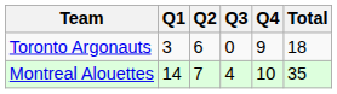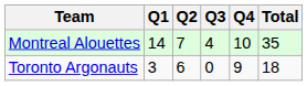 <table class="wikitable">
 <tr>
 <th>Team</th>
 <th>Q1</th>
 <th>Q2</th>
 <th>Q3</th>
 <th>Q4</th>
 <th>Total</th>
 </tr>
+<tr style="background-color:#DDFFDD">
+<td><a href='#'>Montreal Alouettes</a></td>
+<td>14</td>
+<td>7</td>
+<td>4</td>
+<td>10</td>
+<td>35</td>
+</tr>
 <tr>
 <td><a href='#'>Toronto Argonauts</a></td>
 <td>3</td>
 <td>6</td>
 <td>0</td>
 <td>9</td>
 <td>18</td>
 </tr>
-<tr style="background-color:#DDFFDD">
-<td><a href='#'>Montreal Alouettes</a></td>
-<td>14</td>
-<td>7</td>
-<td>4</td>
-<td>10</td>
-<td>35</td>
-</tr>
 </table>
